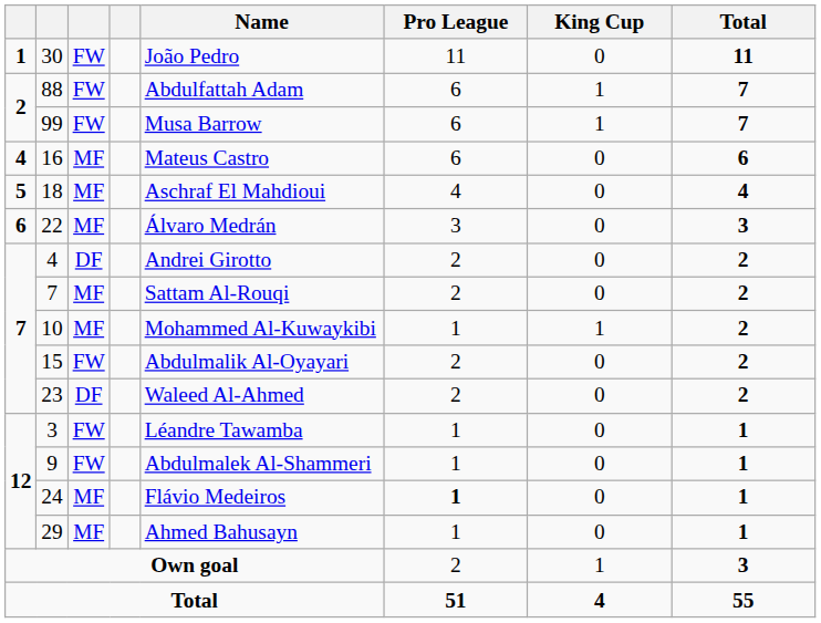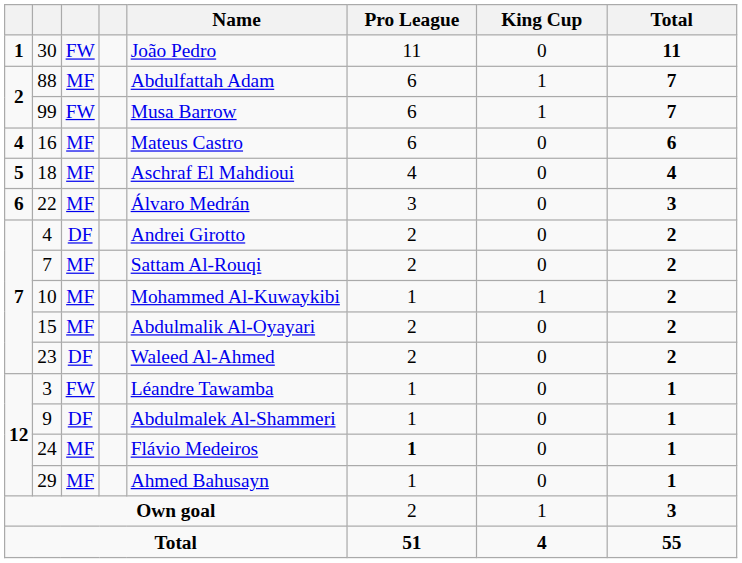 <table class="wikitable" style="text-align:center">
 <tr>
 <th width=15></th>
 <th width=15></th>
 <th width=15></th>
 <th width=15></th>
 <th width=175>Name</th>
 <th width=100>Pro League</th>
 <th width=100>King Cup</th>
 <th width=100>Total</th>
 </tr>
 <tr>
 <td><strong>1</strong></td>
 <td>30</td>
 <td><a href='#'>FW</a></td>
 <td></td>
 <td align=left><a href='#'>João Pedro</a></td>
 <td>11</td>
 <td>0</td>
 <td><strong>11</strong></td>
 </tr>
 <tr>
 <td rowspan=2><strong>2</strong></td>
 <td>88</td>
-<td><a href='#'>FW</a></td>
+<td><a href='#'>MF</a></td>
 <td></td>
 <td align=left><a href='#'>Abdulfattah Adam</a></td>
 <td>6</td>
 <td>1</td>
 <td><strong>7</strong></td>
 </tr>
 <tr>
 <td>99</td>
 <td><a href='#'>FW</a></td>
 <td></td>
 <td align=left><a href='#'>Musa Barrow</a></td>
 <td>6</td>
 <td>1</td>
 <td><strong>7</strong></td>
 </tr>
 <tr>
 <td><strong>4</strong></td>
 <td>16</td>
 <td><a href='#'>MF</a></td>
 <td></td>
 <td align=left><a href='#'>Mateus Castro</a></td>
 <td>6</td>
 <td>0</td>
 <td><strong>6</strong></td>
 </tr>
 <tr>
 <td><strong>5</strong></td>
 <td>18</td>
 <td><a href='#'>MF</a></td>
 <td></td>
 <td align=left><a href='#'>Aschraf El Mahdioui</a></td>
 <td>4</td>
 <td>0</td>
 <td><strong>4</strong></td>
 </tr>
 <tr>
 <td><strong>6</strong></td>
 <td>22</td>
 <td><a href='#'>MF</a></td>
 <td></td>
 <td align=left><a href='#'>Álvaro Medrán</a></td>
 <td>3</td>
 <td>0</td>
 <td><strong>3</strong></td>
 </tr>
 <tr>
 <td rowspan=5><strong>7</strong></td>
 <td>4</td>
 <td><a href='#'>DF</a></td>
 <td></td>
 <td align=left><a href='#'>Andrei Girotto</a></td>
 <td>2</td>
 <td>0</td>
 <td><strong>2</strong></td>
 </tr>
 <tr>
 <td>7</td>
 <td><a href='#'>MF</a></td>
 <td></td>
 <td align=left><a href='#'>Sattam Al-Rouqi</a></td>
 <td>2</td>
 <td>0</td>
 <td><strong>2</strong></td>
 </tr>
 <tr>
 <td>10</td>
 <td><a href='#'>MF</a></td>
 <td></td>
 <td align=left><a href='#'>Mohammed Al-Kuwaykibi</a></td>
 <td>1</td>
 <td>1</td>
 <td><strong>2</strong></td>
 </tr>
 <tr>
 <td>15</td>
-<td><a href='#'>FW</a></td>
+<td><a href='#'>MF</a></td>
 <td></td>
 <td align=left><a href='#'>Abdulmalik Al-Oyayari</a></td>
 <td>2</td>
 <td>0</td>
 <td><strong>2</strong></td>
 </tr>
 <tr>
 <td>23</td>
 <td><a href='#'>DF</a></td>
 <td></td>
 <td align=left><a href='#'>Waleed Al-Ahmed</a></td>
 <td>2</td>
 <td>0</td>
 <td><strong>2</strong></td>
 </tr>
 <tr>
 <td rowspan=4><strong>12</strong></td>
 <td>3</td>
 <td><a href='#'>FW</a></td>
 <td></td>
 <td align=left><a href='#'>Léandre Tawamba</a></td>
 <td>1</td>
 <td>0</td>
 <td><strong>1</strong></td>
 </tr>
 <tr>
 <td>9</td>
-<td><a href='#'>FW</a></td>
+<td><a href='#'>DF</a></td>
 <td></td>
 <td align=left><a href='#'>Abdulmalek Al-Shammeri</a></td>
 <td>1</td>
 <td>0</td>
 <td><strong>1</strong></td>
 </tr>
 <tr>
 <td>24</td>
 <td><a href='#'>MF</a></td>
 <td></td>
 <td align=left><a href='#'>Flávio Medeiros</a></td>
 <td><strong>1</strong></td>
 <td>0</td>
 <td><strong>1</strong></td>
 </tr>
 <tr>
 <td>29</td>
 <td><a href='#'>MF</a></td>
 <td></td>
 <td align=left><a href='#'>Ahmed Bahusayn</a></td>
 <td>1</td>
 <td>0</td>
 <td><strong>1</strong></td>
 </tr>
 <tr>
 <td colspan=5><strong>Own goal</strong></td>
 <td>2</td>
 <td>1</td>
 <td><strong>3</strong></td>
 </tr>
 <tr>
 <td colspan=5><strong>Total</strong></td>
 <td><strong>51</strong></td>
 <td><strong>4</strong></td>
 <td><strong>55</strong></td>
 </tr>
 </table>
